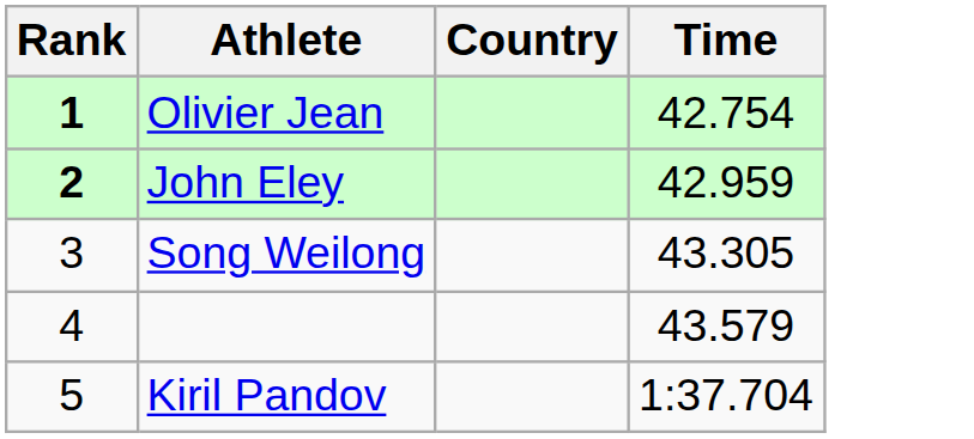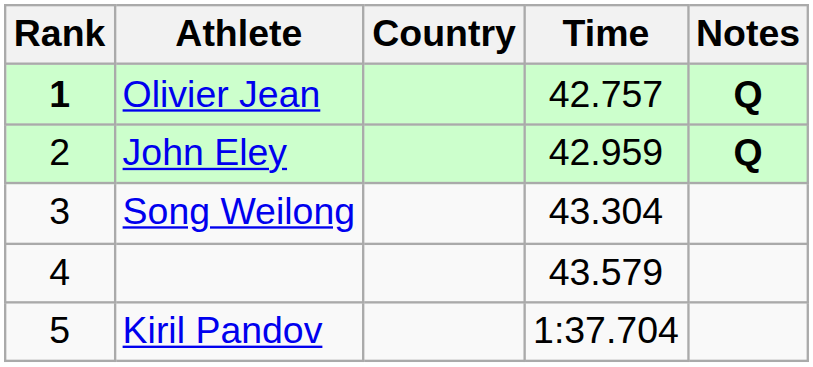 <table class="wikitable sortable" style="text-align:center">
 <tr>
 <th>Rank</th>
 <th>Athlete</th>
 <th>Country</th>
 <th>Time</th>
+<th>Notes</th>
 </tr>
 <tr bgcolor="#ccffcc">
 <td><strong>1</strong></td>
 <td align=left><a href='#'>Olivier Jean</a></td>
 <td align=left></td>
-<td>42.754</td>
+<td>42.757</td>
+<td><strong>Q</strong></td>
 </tr>
 <tr bgcolor="#ccffcc">
-<td><strong>2</strong></td>
+<td>2</td>
 <td align=left><a href='#'>John Eley</a></td>
 <td align=left></td>
 <td>42.959</td>
+<td><strong>Q</strong></td>
 </tr>
 <tr>
 <td>3</td>
 <td align=left><a href='#'>Song Weilong</a></td>
 <td align=left></td>
-<td>43.305</td>
+<td>43.304</td>
+<td></td>
 </tr>
 <tr>
 <td>4</td>
 <td align=left></td>
 <td align=left></td>
 <td>43.579</td>
+<td></td>
 </tr>
 <tr>
 <td>5</td>
 <td align=left><a href='#'>Kiril Pandov</a></td>
 <td align=left></td>
 <td>1:37.704</td>
+<td></td>
 </tr>
 </table>
